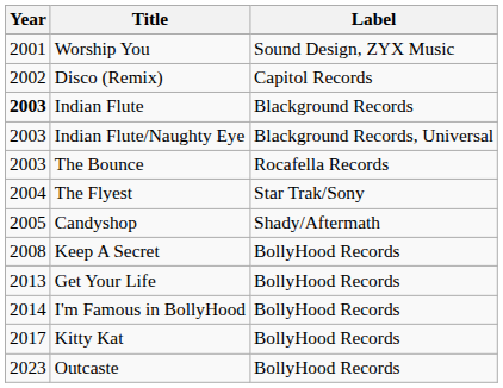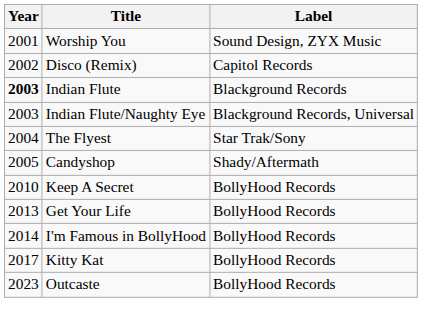 <table class="wikitable">
 <tr>
 <th>Year</th>
 <th>Title</th>
 <th>Label</th>
 </tr>
 <tr>
 <td>2001</td>
 <td>Worship You</td>
 <td>Sound Design, ZYX Music</td>
 </tr>
 <tr>
 <td>2002</td>
 <td>Disco (Remix)</td>
 <td>Capitol Records</td>
 </tr>
 <tr>
 <td><strong>2003</strong></td>
 <td>Indian Flute</td>
 <td>Blackground Records</td>
 </tr>
 <tr>
 <td>2003</td>
 <td>Indian Flute/Naughty Eye</td>
 <td>Blackground Records, Universal</td>
 </tr>
 <tr>
-<td>2003</td>
-<td>The Bounce</td>
-<td>Rocafella Records</td>
-</tr>
-<tr>
 <td>2004</td>
 <td>The Flyest</td>
 <td>Star Trak/Sony</td>
 </tr>
 <tr>
 <td>2005</td>
 <td>Candyshop</td>
 <td>Shady/Aftermath</td>
 </tr>
 <tr>
-<td>2008</td>
+<td>2010</td>
 <td>Keep A Secret</td>
 <td>BollyHood Records</td>
 </tr>
 <tr>
 <td>2013</td>
 <td>Get Your Life</td>
 <td>BollyHood Records</td>
 </tr>
 <tr>
 <td>2014</td>
 <td>I'm Famous in BollyHood</td>
 <td>BollyHood Records</td>
 </tr>
 <tr>
 <td>2017</td>
 <td>Kitty Kat</td>
 <td>BollyHood Records</td>
 </tr>
 <tr>
 <td>2023</td>
 <td>Outcaste</td>
 <td>BollyHood Records</td>
 </tr>
 </table>
